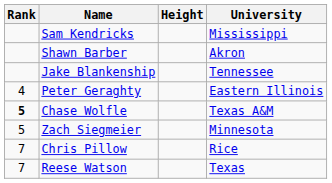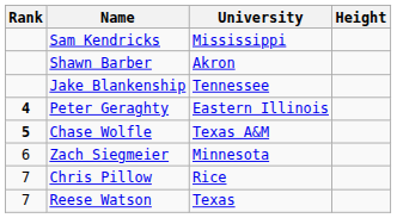 <table class="wikitable sortable" style="text-align:center">
 <tr>
 <th>Rank</th>
 <th>Name</th>
+<th>University</th>
 <th>Height</th>
-<th>University</th>
 </tr>
 <tr>
 <td></td>
 <td align=left><a href='#'>Sam Kendricks</a></td>
+<td align=left><a href='#'>Mississippi</a></td>
 <td></td>
-<td align=left><a href='#'>Mississippi</a></td>
 </tr>
 <tr>
 <td></td>
 <td align=left><a href='#'>Shawn Barber</a> </td>
+<td align=left><a href='#'>Akron</a></td>
 <td></td>
-<td align=left><a href='#'>Akron</a></td>
 </tr>
 <tr>
 <td></td>
 <td align=left><a href='#'>Jake Blankenship</a></td>
+<td align=left><a href='#'>Tennessee</a></td>
 <td></td>
-<td align=left><a href='#'>Tennessee</a></td>
 </tr>
 <tr>
-<td>4</td>
+<td><strong>4</strong></td>
 <td align=left><a href='#'>Peter Geraghty</a></td>
+<td align="left"><a href='#'>Eastern Illinois</a></td>
 <td></td>
-<td align="left"><a href='#'>Eastern Illinois</a></td>
 </tr>
 <tr>
 <td><strong>5</strong></td>
 <td align=left><a href='#'>Chase Wolfle</a></td>
+<td align="left"><a href='#'>Texas A&M</a></td>
 <td></td>
-<td align="left"><a href='#'>Texas A&M</a></td>
 </tr>
 <tr>
-<td>5</td>
+<td>6</td>
 <td align=left><a href='#'>Zach Siegmeier</a></td>
+<td align="left"><a href='#'>Minnesota</a></td>
 <td></td>
-<td align="left"><a href='#'>Minnesota</a></td>
 </tr>
 <tr>
 <td>7</td>
 <td align=left><a href='#'>Chris Pillow</a></td>
+<td align="left"><a href='#'>Rice</a></td>
 <td></td>
-<td align="left"><a href='#'>Rice</a></td>
 </tr>
 <tr>
 <td>7</td>
 <td align=left><a href='#'>Reese Watson</a></td>
+<td align="left"><a href='#'>Texas</a></td>
 <td></td>
-<td align="left"><a href='#'>Texas</a></td>
 </tr>
 </table>
